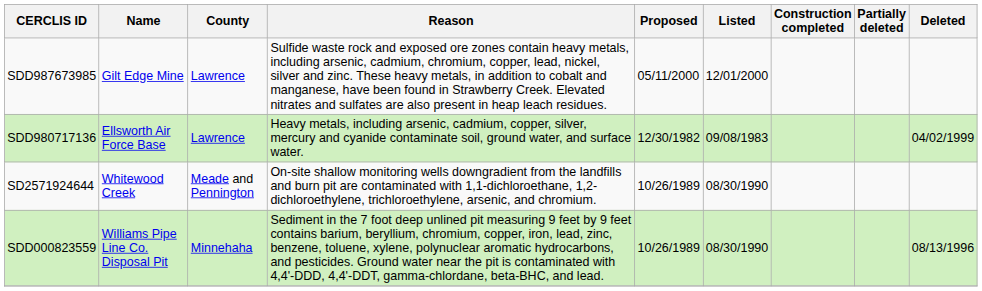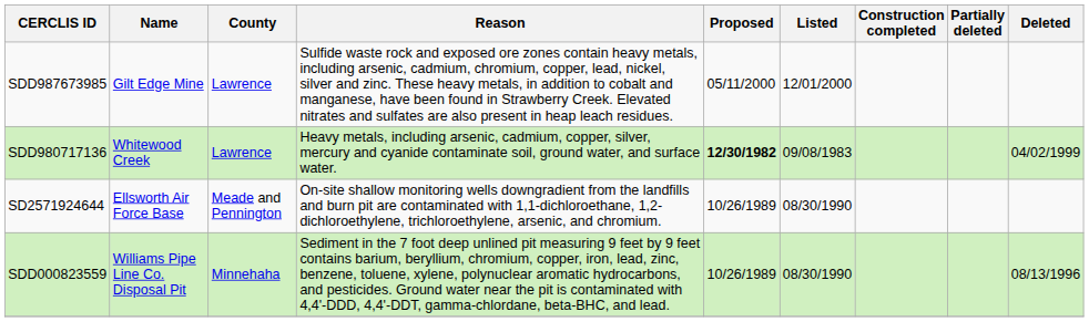 <table class="wikitable sortable">
 <tr>
 <th>CERCLIS ID</th>
 <th>Name</th>
 <th>County</th>
 <th>Reason</th>
 <th>Proposed</th>
 <th>Listed</th>
 <th>Construction<br>completed</th>
 <th>Partially<br>deleted</th>
 <th>Deleted</th>
 </tr>
 <tr>
 <td>SDD987673985</td>
 <td><a href='#'>Gilt Edge Mine</a></td>
 <td><a href='#'>Lawrence</a></td>
 <td>Sulfide waste rock and exposed ore zones contain heavy metals, including arsenic, cadmium, chromium, copper, lead, nickel, silver and zinc.  These heavy metals, in addition to cobalt and manganese, have been found in Strawberry Creek.  Elevated nitrates and sulfates are also present in heap leach residues.</td>
 <td>05/11/2000</td>
 <td>12/01/2000</td>
 <td></td>
 <td></td>
 <td></td>
 </tr>
 <tr style="background:#d0f0c0">
 <td>SDD980717136</td>
-<td><a href='#'>Ellsworth Air Force Base</a></td>
+<td><a href='#'>Whitewood Creek</a></td>
 <td><a href='#'>Lawrence</a></td>
 <td>Heavy metals, including arsenic, cadmium, copper, silver, mercury and cyanide contaminate soil, ground water, and surface water.</td>
-<td>12/30/1982</td>
+<td><strong>12/30/1982</strong></td>
 <td>09/08/1983</td>
 <td></td>
 <td></td>
 <td>04/02/1999</td>
 </tr>
 <tr>
 <td>SD2571924644</td>
-<td><a href='#'>Whitewood Creek</a></td>
+<td><a href='#'>Ellsworth Air Force Base</a></td>
 <td><a href='#'>Meade</a> and <a href='#'>Pennington</a></td>
 <td>On-site shallow monitoring wells downgradient from the landfills and burn pit are contaminated with 1,1-dichloroethane, 1,2-dichloroethylene, trichloroethylene, arsenic, and chromium.</td>
 <td>10/26/1989</td>
 <td>08/30/1990</td>
 <td></td>
 <td></td>
 <td></td>
 </tr>
 <tr style="background:#d0f0c0">
 <td>SDD000823559</td>
 <td><a href='#'>Williams Pipe Line Co. Disposal Pit</a></td>
 <td><a href='#'>Minnehaha</a></td>
 <td>Sediment in the 7 foot deep unlined pit measuring 9 feet by 9 feet contains barium, beryllium, chromium, copper, iron, lead, zinc, benzene, toluene, xylene, polynuclear aromatic hydrocarbons, and pesticides.  Ground water near the pit is contaminated with 4,4'-DDD, 4,4'-DDT, gamma-chlordane, beta-BHC, and lead.</td>
 <td>10/26/1989</td>
 <td>08/30/1990</td>
 <td></td>
 <td></td>
 <td>08/13/1996</td>
 </tr>
 <tr>
 </tr>
 </table>
